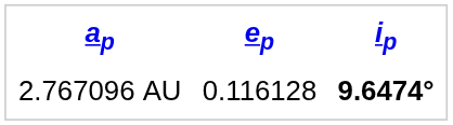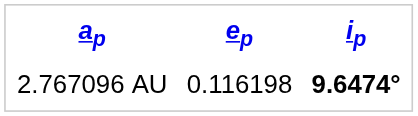 <table align="center" style="border:1px solid #CCC; margin-left:15px;" cellpadding="5">
 <tr>
 <th><em><a href='#'>a<sub>p</sub></a></em></th>
 <th><em><a href='#'>e<sub>p</sub></a></em></th>
 <th><em><a href='#'>i<sub>p</sub></a></em></th>
 </tr>
 <tr>
 <td>2.767096 AU</td>
-<td>0.116128</td>
+<td>0.116198</td>
 <td><strong>9.6474°</strong></td>
 </tr>
 </table>
